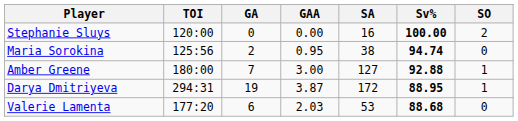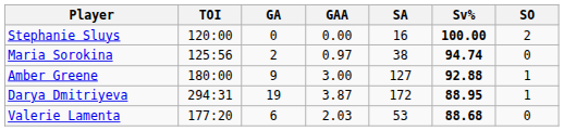 <table class="wikitable sortable" style="text-align:center;">
 <tr>
 <th style="width:175px;">Player</th>
 <th style="width:60px;">TOI</th>
 <th style="width:60px;">GA</th>
 <th style="width:60px;">GAA</th>
 <th style="width:60px;">SA</th>
 <th style="width:60px;">Sv%</th>
 <th style="width:60px;">SO</th>
 </tr>
 <tr>
 <td style="text-align:left;"> <a href='#'>Stephanie Sluys</a></td>
 <td>120:00</td>
 <td>0</td>
 <td>0.00</td>
 <td>16</td>
 <td><strong>100.00</strong></td>
 <td>2</td>
 </tr>
 <tr>
 <td style="text-align:left;"> <a href='#'>Maria Sorokina</a></td>
 <td>125:56</td>
 <td>2</td>
-<td>0.95</td>
+<td>0.97</td>
 <td>38</td>
 <td><strong>94.74</strong></td>
 <td>0</td>
 </tr>
 <tr>
 <td style="text-align:left;"> <a href='#'>Amber Greene</a></td>
 <td>180:00</td>
-<td>7</td>
+<td>9</td>
 <td>3.00</td>
 <td>127</td>
 <td><strong>92.88</strong></td>
 <td>1</td>
 </tr>
 <tr>
 <td style="text-align:left;"> <a href='#'>Darya Dmitriyeva</a></td>
 <td>294:31</td>
 <td>19</td>
 <td>3.87</td>
 <td>172</td>
 <td><strong>88.95</strong></td>
 <td>1</td>
 </tr>
 <tr>
 <td style="text-align:left;"> <a href='#'>Valerie Lamenta</a></td>
 <td>177:20</td>
 <td>6</td>
 <td>2.03</td>
 <td>53</td>
 <td><strong>88.68</strong></td>
 <td>0</td>
 </tr>
 </table>
